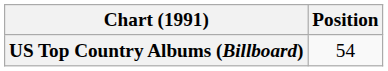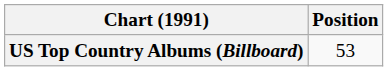 <table class="wikitable plainrowheaders" style="text-align:center">
 <tr>
 <th scope="col">Chart (1991)</th>
 <th scope="col">Position</th>
 </tr>
 <tr>
 <th scope="row">US Top Country Albums (<em>Billboard</em>)</th>
-<td>54</td>
+<td>53</td>
 </tr>
 </table>
